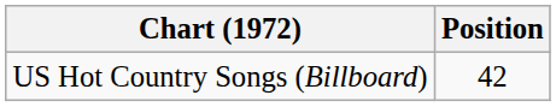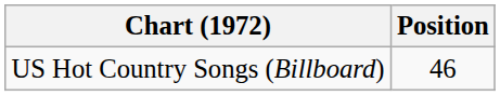 <table class="wikitable">
 <tr>
 <th>Chart (1972)</th>
 <th>Position</th>
 </tr>
 <tr>
 <td>US Hot Country Songs (<em>Billboard</em>)</td>
-<td align="center">42</td>
+<td align="center">46</td>
 </tr>
 </table>
